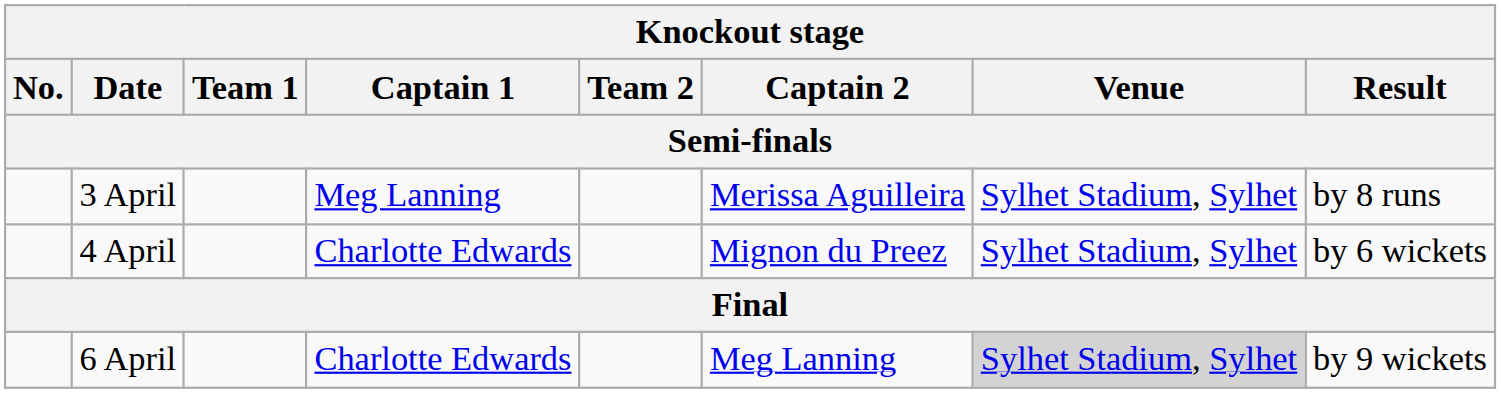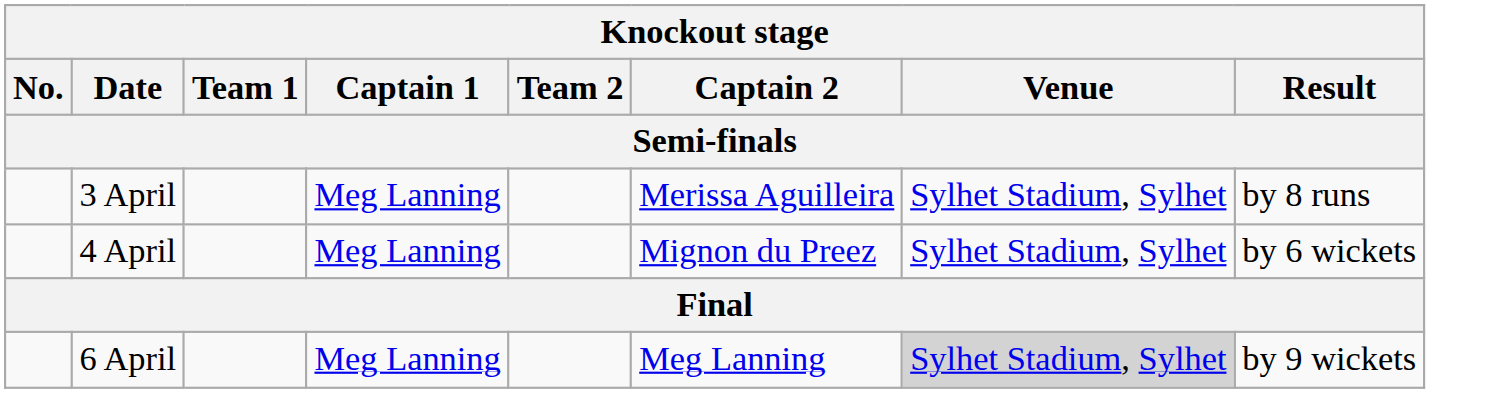 <table class="wikitable">
 <tr>
 <th colspan="8">Knockout stage</th>
 </tr>
 <tr>
 <th>No.</th>
 <th>Date</th>
 <th>Team 1</th>
 <th>Captain 1</th>
 <th>Team 2</th>
 <th>Captain 2</th>
 <th>Venue</th>
 <th>Result</th>
 </tr>
 <tr>
 <th colspan="8">Semi-finals</th>
 </tr>
 <tr>
 <td></td>
 <td>3 April</td>
 <td></td>
 <td><a href='#'>Meg Lanning</a></td>
 <td></td>
 <td><a href='#'>Merissa Aguilleira</a></td>
 <td><a href='#'>Sylhet Stadium</a>, <a href='#'>Sylhet</a></td>
 <td> by 8 runs</td>
 </tr>
 <tr>
 <td></td>
 <td>4 April</td>
 <td></td>
-<td><a href='#'>Charlotte Edwards</a></td>
+<td><a href='#'>Meg Lanning</a></td>
 <td></td>
 <td><a href='#'>Mignon du Preez</a></td>
 <td><a href='#'>Sylhet Stadium</a>, <a href='#'>Sylhet</a></td>
 <td> by 6 wickets</td>
 </tr>
 <tr>
 <th colspan="8">Final</th>
 </tr>
 <tr>
 <td></td>
 <td>6 April</td>
 <td></td>
-<td><a href='#'>Charlotte Edwards</a></td>
+<td><a href='#'>Meg Lanning</a></td>
 <td></td>
 <td><a href='#'>Meg Lanning</a></td>
 <td style="background: lightgrey;"><a href='#'>Sylhet Stadium</a>, <a href='#'>Sylhet</a></td>
 <td> by 9 wickets</td>
 </tr>
 </table>
